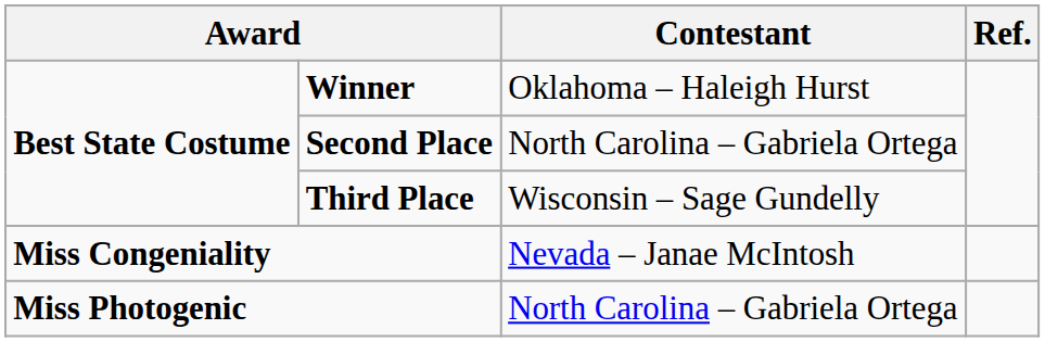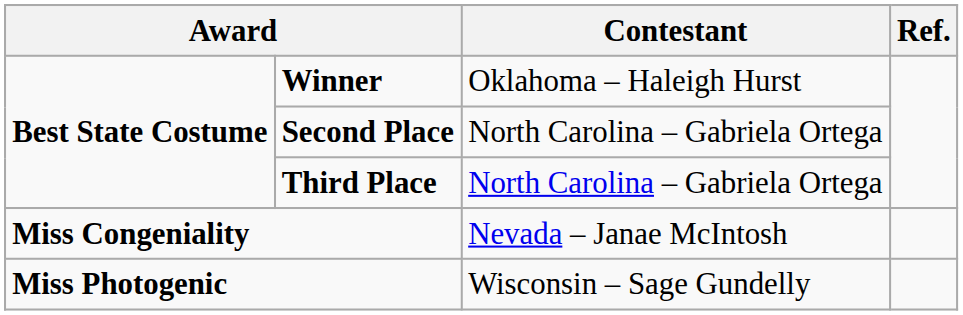 <table class="wikitable unsortable" style="font-size:95%;">
 <tr>
 <th colspan="2">Award</th>
 <th>Contestant</th>
 <th>Ref.</th>
 </tr>
 <tr>
 <td rowspan="3"><strong>Best State Costume</strong></td>
 <td><strong>Winner</strong></td>
 <td>Oklahoma – Haleigh Hurst</td>
 <td rowspan="3"></td>
 </tr>
 <tr>
 <td><strong>Second Place</strong></td>
 <td>North Carolina – Gabriela Ortega</td>
 </tr>
 <tr>
 <td><strong>Third Place</strong></td>
-<td>Wisconsin – Sage Gundelly</td>
+<td><a href='#'>North Carolina</a> – Gabriela Ortega</td>
 </tr>
 <tr>
 <td colspan="2"><strong>Miss Congeniality</strong></td>
 <td><a href='#'>Nevada</a> – Janae McIntosh</td>
 <td></td>
 </tr>
 <tr>
 <td colspan="2"><strong>Miss Photogenic</strong></td>
-<td><a href='#'>North Carolina</a> – Gabriela Ortega</td>
+<td>Wisconsin – Sage Gundelly</td>
 <td></td>
 </tr>
 </table>
